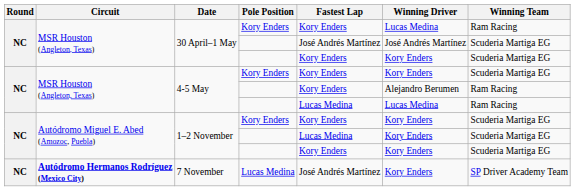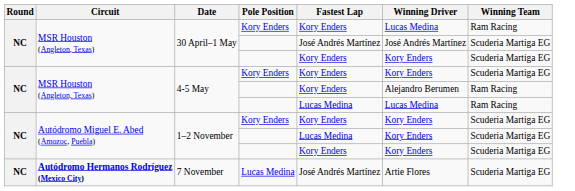 <table class="wikitable" style="font-size: 85%">
 <tr>
 <th>Round</th>
 <th>Circuit</th>
 <th>Date</th>
 <th>Pole Position</th>
 <th>Fastest Lap</th>
 <th>Winning Driver</th>
 <th>Winning Team</th>
 </tr>
 <tr>
 <th rowspan="3">NC</th>
 <td rowspan="3"> <a href='#'>MSR Houston</a><br><small>(<a href='#'>Angleton, Texas</a>)</small></td>
 <td rowspan="3">30 April–1 May</td>
 <td> <a href='#'>Kory Enders</a></td>
 <td> <a href='#'>Kory Enders</a></td>
 <td> <a href='#'>Lucas Medina</a></td>
 <td> Ram Racing</td>
 </tr>
 <tr>
 <td></td>
 <td> José Andrés Martínez</td>
 <td> José Andrés Martínez</td>
 <td> Scuderia Martiga EG</td>
 </tr>
 <tr>
 <td></td>
 <td> <a href='#'>Kory Enders</a></td>
 <td> <a href='#'>Kory Enders</a></td>
 <td> Scuderia Martiga EG</td>
 </tr>
 <tr>
 <th rowspan="3">NC</th>
 <td rowspan="3"> <a href='#'>MSR Houston</a><br><small>(<a href='#'>Angleton, Texas</a>)</small></td>
 <td rowspan="3">4-5 May</td>
 <td> <a href='#'>Kory Enders</a></td>
 <td> <a href='#'>Kory Enders</a></td>
 <td> <a href='#'>Kory Enders</a></td>
 <td> Scuderia Martiga EG</td>
 </tr>
 <tr>
 <td></td>
 <td> <a href='#'>Kory Enders</a></td>
 <td> Alejandro Berumen</td>
 <td> Ram Racing</td>
 </tr>
 <tr>
 <td></td>
 <td> <a href='#'>Lucas Medina</a></td>
 <td> <a href='#'>Lucas Medina</a></td>
 <td> Ram Racing</td>
 </tr>
 <tr>
 <th rowspan="3">NC</th>
 <td rowspan="3"> <a href='#'>Autódromo Miguel E. Abed</a><br><small>(<a href='#'>Amozoc</a>, <a href='#'>Puebla</a>)</small></td>
 <td rowspan="3">1–2 November</td>
 <td> <a href='#'>Kory Enders</a></td>
 <td> <a href='#'>Kory Enders</a></td>
 <td> <a href='#'>Kory Enders</a></td>
 <td> Scuderia Martiga EG</td>
 </tr>
 <tr>
 <td></td>
 <td> <a href='#'>Lucas Medina</a></td>
 <td> <a href='#'>Kory Enders</a></td>
 <td> Scuderia Martiga EG</td>
 </tr>
 <tr>
 <td></td>
 <td> <a href='#'>Kory Enders</a></td>
 <td> <a href='#'>Kory Enders</a></td>
 <td> Scuderia Martiga EG</td>
 </tr>
 <tr>
 <th>NC</th>
 <td><strong> <a href='#'>Autódromo Hermanos Rodríguez</a><br><small>(<a href='#'>Mexico City</a>)</small></strong></td>
 <td>7 November</td>
 <td> <a href='#'>Lucas Medina</a></td>
 <td> José Andrés Martínez</td>
-<td> <a href='#'>Kory Enders</a></td>
-<td> <a href='#'>SP</a> Driver Academy Team</td>
+<td> Artie Flores</td>
+<td> Scuderia Martiga EG</td>
 </tr>
 </table>
